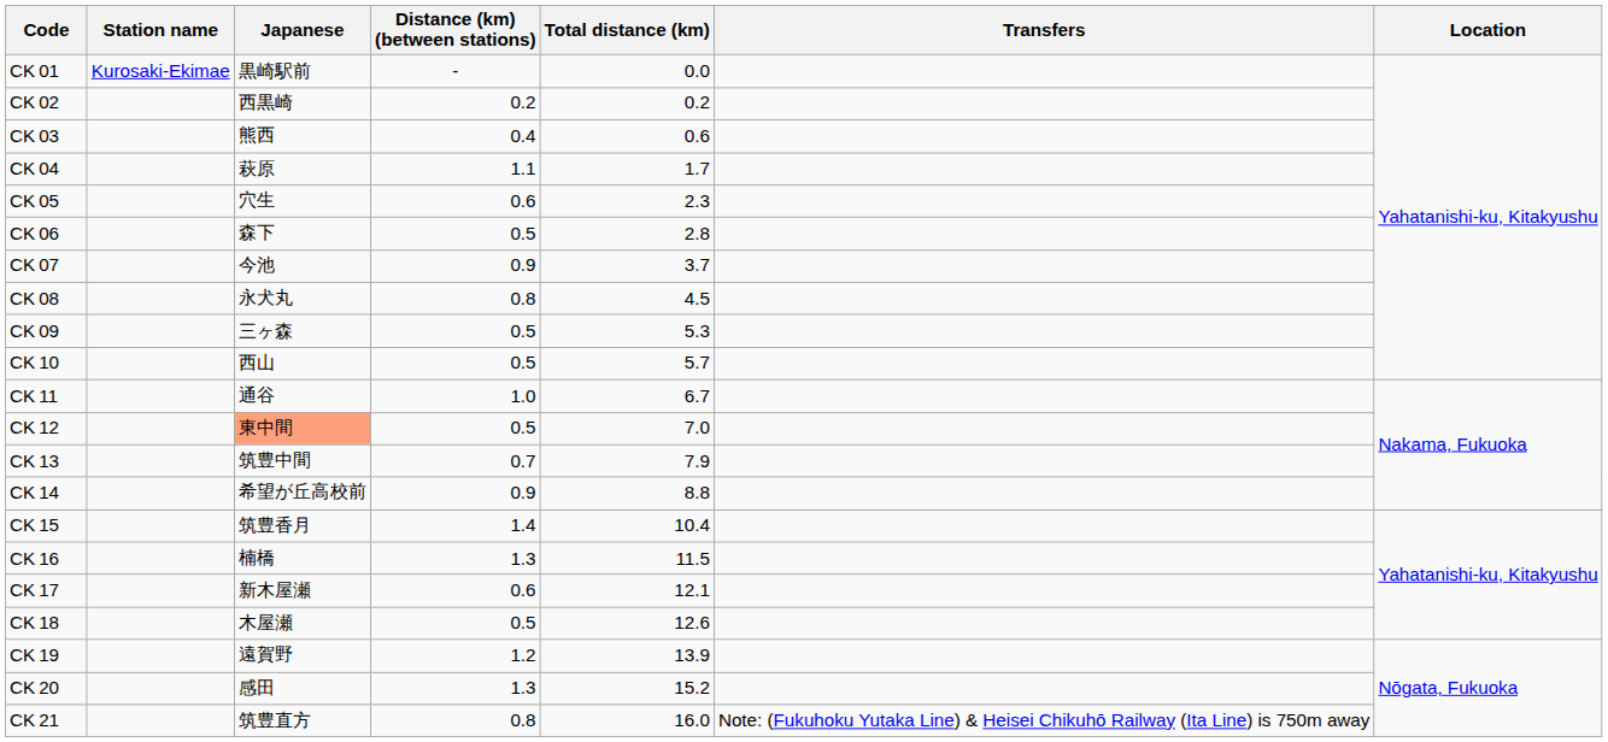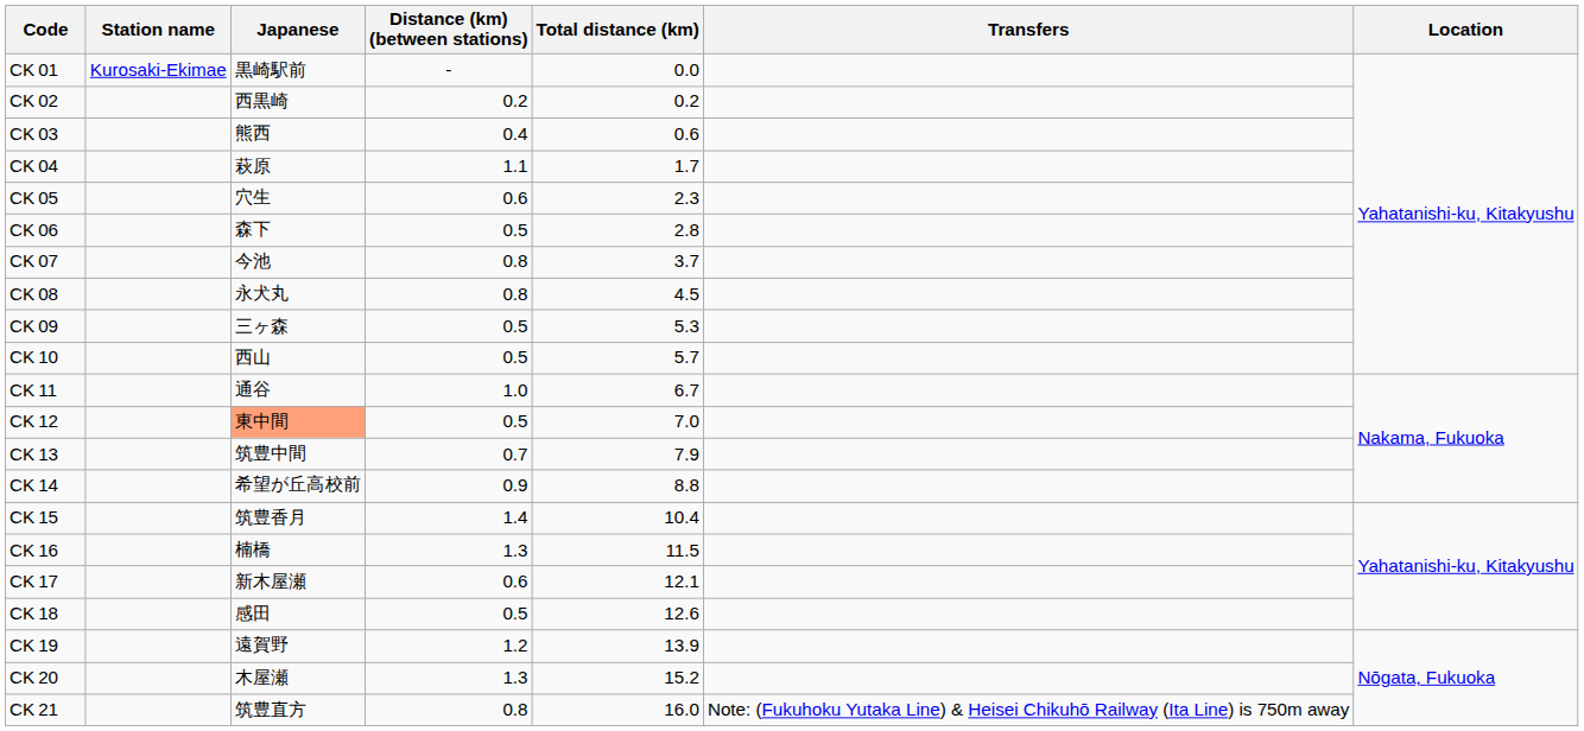 <table class="wikitable">
 <tr>
 <th style="width:4em;">Code</th>
 <th>Station name</th>
 <th>Japanese</th>
 <th>Distance (km)<br>(between stations)</th>
 <th>Total distance (km)</th>
 <th>Transfers</th>
 <th>Location</th>
 </tr>
 <tr>
 <td><span>CK <span>01</span></span></td>
 <td><a href='#'>Kurosaki-Ekimae</a></td>
 <td>黒崎駅前</td>
 <td style="text-align:center;">-</td>
 <td style="text-align:right;">0.0</td>
 <td></td>
 <td rowspan="10"><a href='#'>Yahatanishi-ku, Kitakyushu</a></td>
 </tr>
 <tr>
 <td><span>CK <span>02</span></span></td>
 <td></td>
 <td>西黒崎</td>
 <td style="text-align:right;">0.2</td>
 <td style="text-align:right;">0.2</td>
 <td> </td>
 </tr>
 <tr>
 <td><span>CK <span>03</span></span></td>
 <td></td>
 <td>熊西</td>
 <td style="text-align:right;">0.4</td>
 <td style="text-align:right;">0.6</td>
 <td> </td>
 </tr>
 <tr>
 <td><span>CK <span>04</span></span></td>
 <td></td>
 <td>萩原</td>
 <td style="text-align:right;">1.1</td>
 <td style="text-align:right;">1.7</td>
 <td> </td>
 </tr>
 <tr>
 <td><span>CK <span>05</span></span></td>
 <td></td>
 <td>穴生</td>
 <td style="text-align:right;">0.6</td>
 <td style="text-align:right;">2.3</td>
 <td> </td>
 </tr>
 <tr>
 <td><span>CK <span>06</span></span></td>
 <td></td>
 <td>森下</td>
 <td style="text-align:right;">0.5</td>
 <td style="text-align:right;">2.8</td>
 <td> </td>
 </tr>
 <tr>
 <td><span>CK <span>07</span></span></td>
 <td></td>
 <td>今池</td>
-<td style="text-align:right;">0.9</td>
+<td style="text-align:right;">0.8</td>
 <td style="text-align:right;">3.7</td>
 <td> </td>
 </tr>
 <tr>
 <td><span>CK <span>08</span></span></td>
 <td></td>
 <td>永犬丸</td>
 <td style="text-align:right;">0.8</td>
 <td style="text-align:right;">4.5</td>
 <td> </td>
 </tr>
 <tr>
 <td><span>CK <span>09</span></span></td>
 <td></td>
 <td>三ヶ森</td>
 <td style="text-align:right;">0.5</td>
 <td style="text-align:right;">5.3</td>
 <td> </td>
 </tr>
 <tr>
 <td><span>CK <span>10</span></span></td>
 <td></td>
 <td>西山</td>
 <td style="text-align:right;">0.5</td>
 <td style="text-align:right;">5.7</td>
 <td> </td>
 </tr>
 <tr>
 <td><span>CK <span>11</span></span></td>
 <td></td>
 <td>通谷</td>
 <td style="text-align:right;">1.0</td>
 <td style="text-align:right;">6.7</td>
 <td> </td>
 <td rowspan="4"><a href='#'>Nakama, Fukuoka</a></td>
 </tr>
 <tr>
 <td><span>CK <span>12</span></span></td>
 <td></td>
 <td style="background: lightsalmon;">東中間</td>
 <td style="text-align:right;">0.5</td>
 <td style="text-align:right;">7.0</td>
 <td> </td>
 </tr>
 <tr>
 <td><span>CK <span>13</span></span></td>
 <td></td>
 <td>筑豊中間</td>
 <td style="text-align:right;">0.7</td>
 <td style="text-align:right;">7.9</td>
 <td> </td>
 </tr>
 <tr>
 <td><span>CK <span>14</span></span></td>
 <td></td>
 <td>希望が丘高校前</td>
 <td style="text-align:right;">0.9</td>
 <td style="text-align:right;">8.8</td>
 <td> </td>
 </tr>
 <tr>
 <td><span>CK <span>15</span></span></td>
 <td></td>
 <td>筑豊香月</td>
 <td style="text-align:right;">1.4</td>
 <td style="text-align:right;">10.4</td>
 <td> </td>
 <td rowspan="4"><a href='#'>Yahatanishi-ku, Kitakyushu</a></td>
 </tr>
 <tr>
 <td><span>CK <span>16</span></span></td>
 <td></td>
 <td>楠橋</td>
 <td style="text-align:right;">1.3</td>
 <td style="text-align:right;">11.5</td>
 <td> </td>
 </tr>
 <tr>
 <td><span>CK <span>17</span></span></td>
 <td></td>
 <td>新木屋瀬</td>
 <td style="text-align:right;">0.6</td>
 <td style="text-align:right;">12.1</td>
 <td> </td>
 </tr>
 <tr>
 <td><span>CK <span>18</span></span></td>
 <td></td>
-<td>木屋瀬</td>
+<td>感田</td>
 <td style="text-align:right;">0.5</td>
 <td style="text-align:right;">12.6</td>
 <td> </td>
 </tr>
 <tr>
 <td><span>CK <span>19</span></span></td>
 <td></td>
 <td>遠賀野</td>
 <td style="text-align:right;">1.2</td>
 <td style="text-align:right;">13.9</td>
 <td> </td>
 <td rowspan="3"><a href='#'>Nōgata, Fukuoka</a></td>
 </tr>
 <tr>
 <td><span>CK <span>20</span></span></td>
 <td></td>
-<td>感田</td>
+<td>木屋瀬</td>
 <td style="text-align:right;">1.3</td>
 <td style="text-align:right;">15.2</td>
 <td> </td>
 </tr>
 <tr>
 <td><span>CK <span>21</span></span></td>
 <td></td>
 <td>筑豊直方</td>
 <td style="text-align:right;">0.8</td>
 <td style="text-align:right;">16.0</td>
 <td>Note:  (<a href='#'>Fukuhoku Yutaka Line</a>) & <a href='#'>Heisei Chikuhō Railway</a> (<a href='#'>Ita Line</a>) is 750m away</td>
 </tr>
 </table>
